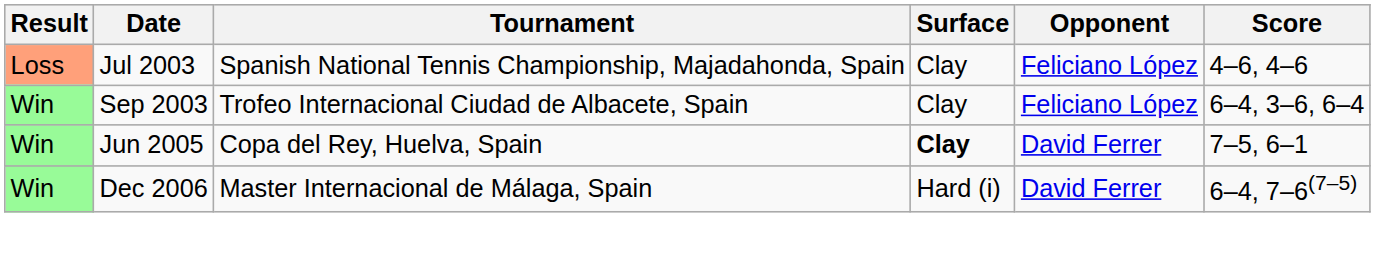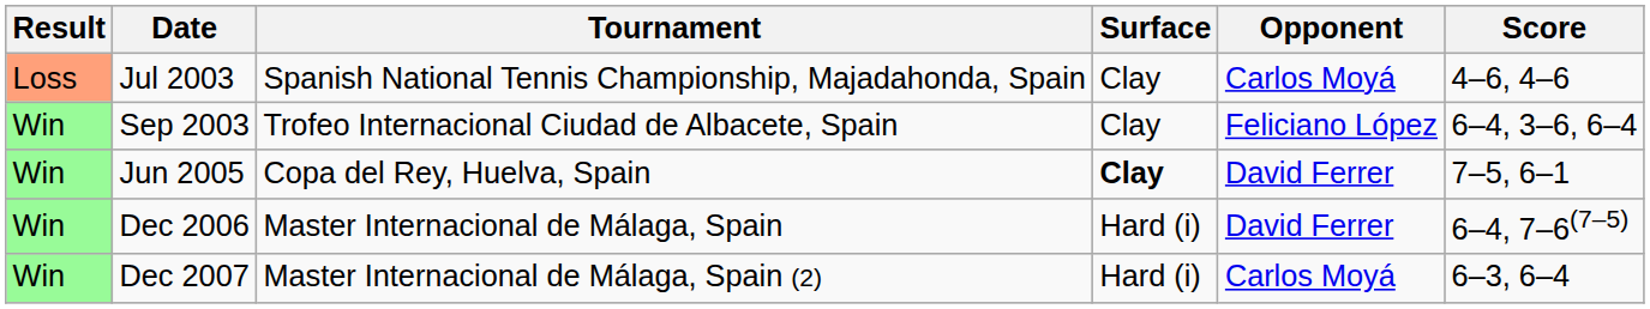 <table class="sortable wikitable">
 <tr>
 <th>Result</th>
 <th>Date</th>
 <th>Tournament</th>
 <th>Surface</th>
 <th>Opponent</th>
 <th class="unsortable">Score</th>
 </tr>
 <tr>
 <td style="background:#ffa07a;">Loss</td>
 <td>Jul 2003</td>
 <td>Spanish National Tennis Championship, Majadahonda, Spain</td>
 <td>Clay</td>
-<td> <a href='#'>Feliciano López</a></td>
+<td> <a href='#'>Carlos Moyá</a></td>
 <td>4–6, 4–6</td>
 </tr>
 <tr>
 <td style="background:#98fb98;">Win</td>
 <td>Sep 2003</td>
 <td>Trofeo Internacional Ciudad de Albacete, Spain</td>
 <td>Clay</td>
 <td> <a href='#'>Feliciano López</a></td>
 <td>6–4, 3–6, 6–4</td>
 </tr>
 <tr>
 <td style="background:#98fb98;">Win</td>
 <td>Jun 2005</td>
 <td>Copa del Rey, Huelva, Spain</td>
 <td><strong>Clay</strong></td>
 <td> <a href='#'>David Ferrer</a></td>
 <td>7–5, 6–1</td>
 </tr>
 <tr>
 <td style="background:#98fb98;">Win</td>
 <td>Dec 2006</td>
 <td>Master Internacional de Málaga, Spain</td>
 <td>Hard (i)</td>
 <td> <a href='#'>David Ferrer</a></td>
 <td>6–4, 7–6<sup>(7–5)</sup></td>
 </tr>
+<tr>
+<td style="background:#98fb98;">Win</td>
+<td>Dec 2007</td>
+<td>Master Internacional de Málaga, Spain <small>(2)</small></td>
+<td>Hard (i)</td>
+<td> <a href='#'>Carlos Moyá</a></td>
+<td>6–3, 6–4</td>
+</tr>
 </table>
